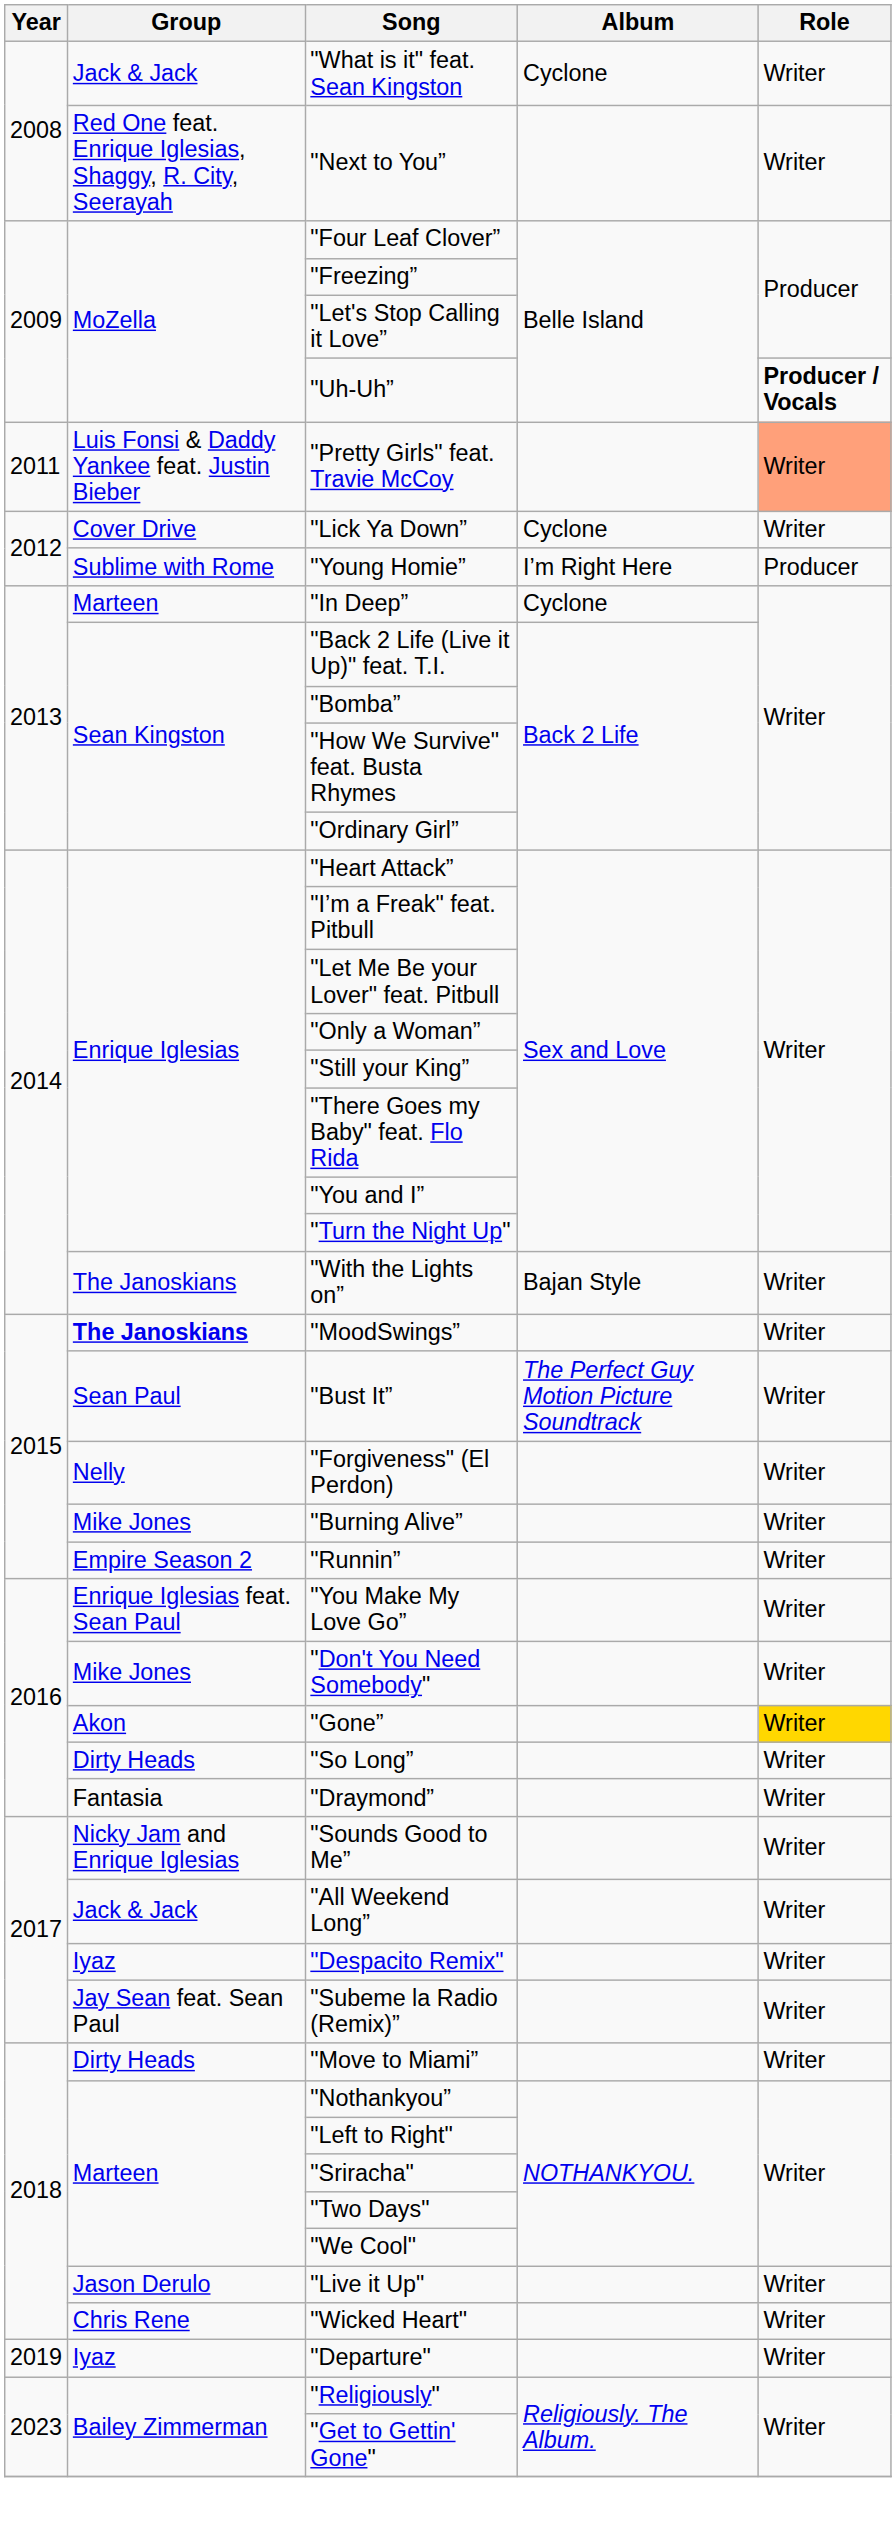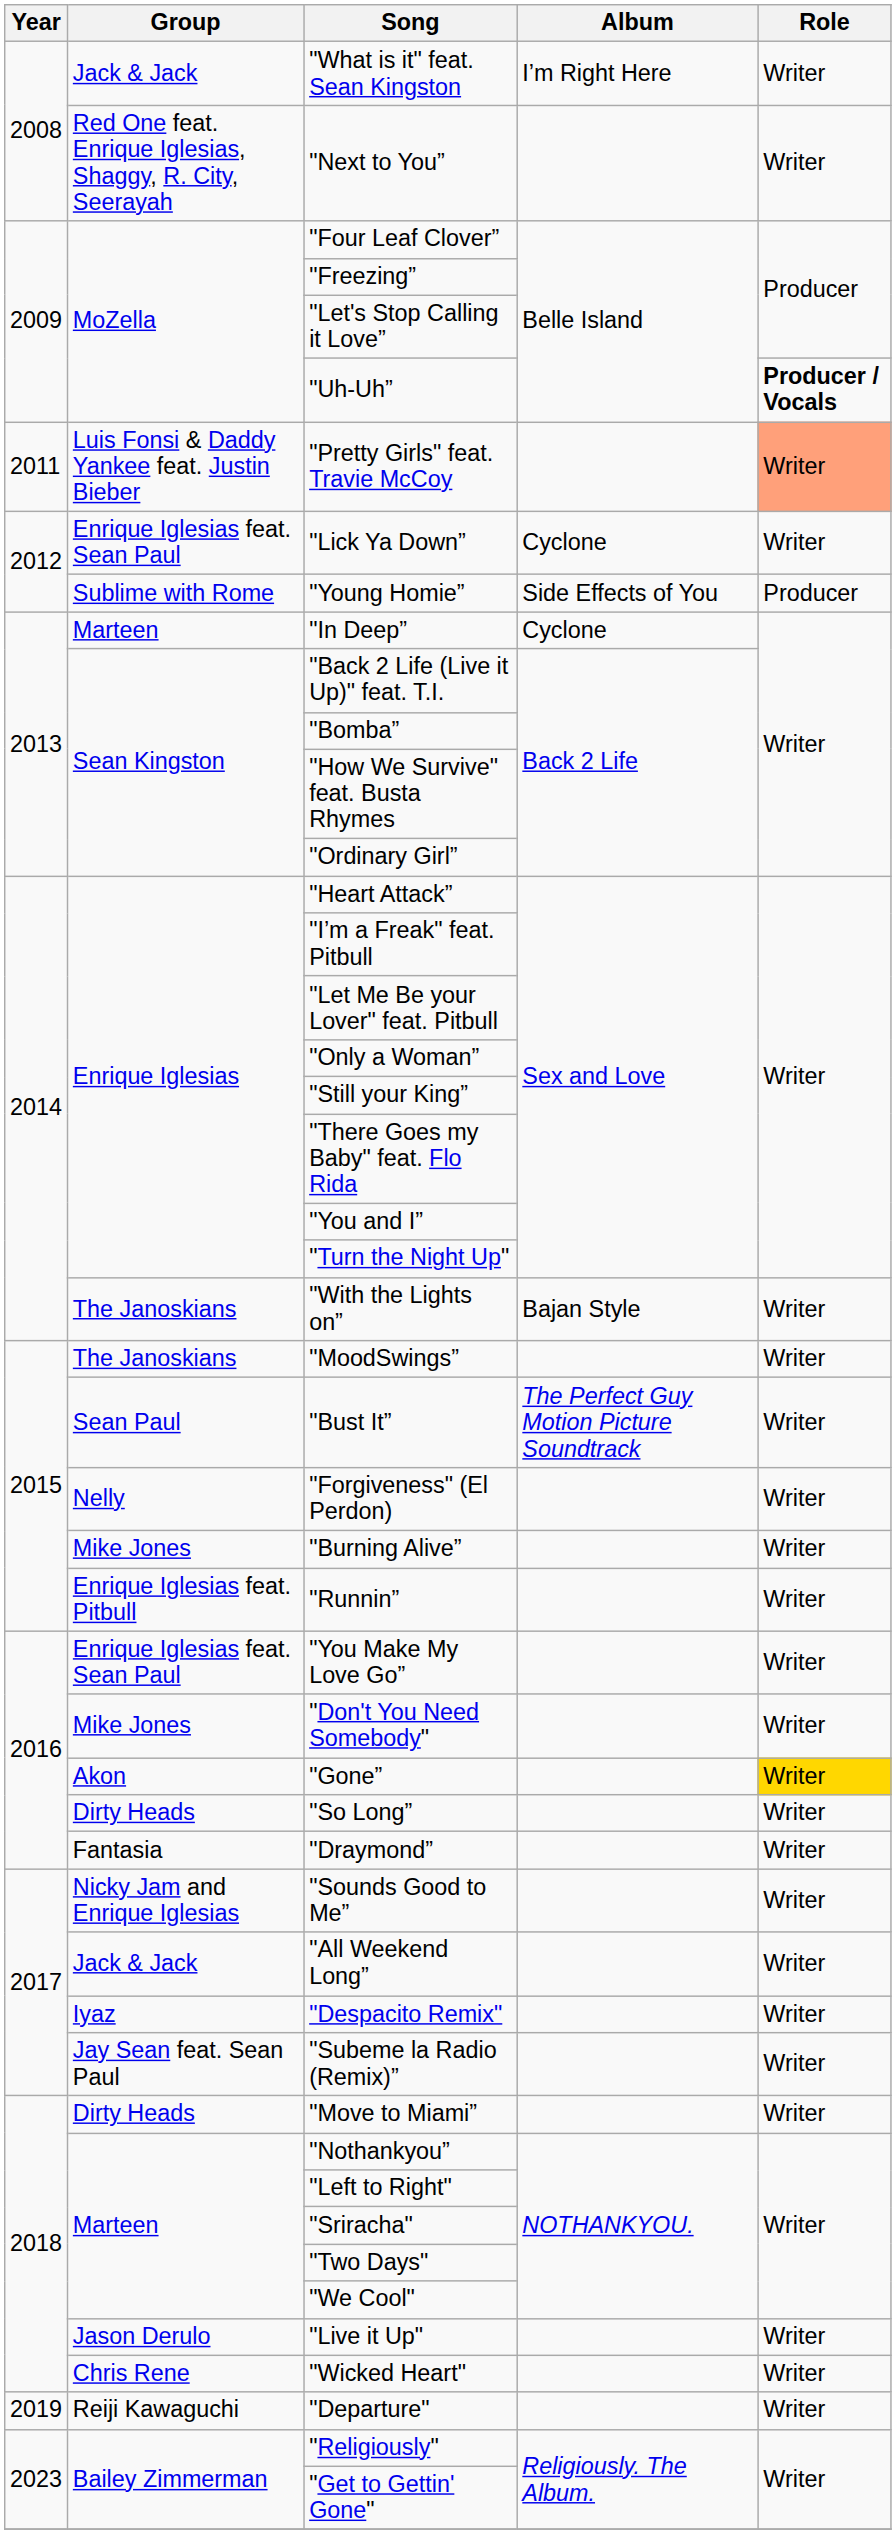 <table class="wikitable">
 <tr>
 <th>Year</th>
 <th>Group</th>
 <th>Song</th>
 <th>Album</th>
 <th>Role</th>
 </tr>
 <tr>
 <td rowspan="2">2008</td>
 <td><a href='#'>Jack & Jack</a></td>
 <td>"What is it" feat. <a href='#'>Sean Kingston</a></td>
-<td>Cyclone</td>
+<td>I’m Right Here</td>
 <td>Writer</td>
 </tr>
 <tr>
 <td><a href='#'>Red One</a> feat. <a href='#'>Enrique Iglesias</a>, <a href='#'>Shaggy</a>, <a href='#'>R. City</a>, <a href='#'>Seerayah</a></td>
 <td>"Next to You”</td>
 <td></td>
 <td>Writer</td>
 </tr>
 <tr>
 <td rowspan="4">2009</td>
 <td rowspan="4"><a href='#'>MoZella</a></td>
 <td>"Four Leaf Clover”</td>
 <td rowspan="4">Belle Island</td>
 <td rowspan="3">Producer</td>
 </tr>
 <tr>
 <td>"Freezing”</td>
 </tr>
 <tr>
 <td>"Let's Stop Calling it Love”</td>
 </tr>
 <tr>
 <td>"Uh-Uh”</td>
 <td><strong>Producer / Vocals</strong></td>
 </tr>
 <tr>
 <td>2011</td>
 <td><a href='#'>Luis Fonsi</a> & <a href='#'>Daddy Yankee</a> feat. <a href='#'>Justin Bieber</a></td>
 <td>"Pretty Girls" feat. <a href='#'>Travie McCoy</a></td>
 <td></td>
 <td style="background: lightsalmon;">Writer</td>
 </tr>
 <tr>
 <td rowspan="2">2012</td>
-<td><a href='#'>Cover Drive</a></td>
+<td><a href='#'>Enrique Iglesias</a> feat. <a href='#'>Sean Paul</a></td>
 <td>"Lick Ya Down”</td>
 <td>Cyclone</td>
 <td>Writer</td>
 </tr>
 <tr>
 <td><a href='#'>Sublime with Rome</a></td>
 <td>"Young Homie”</td>
-<td>I’m Right Here</td>
+<td>Side Effects of You</td>
 <td>Producer</td>
 </tr>
 <tr>
 <td rowspan="5">2013</td>
 <td><a href='#'>Marteen</a></td>
 <td>"In Deep”</td>
 <td>Cyclone</td>
 <td rowspan="5">Writer</td>
 </tr>
 <tr>
 <td rowspan="4"><a href='#'>Sean Kingston</a></td>
 <td>"Back 2 Life (Live it Up)" feat. T.I.</td>
 <td rowspan="4"><a href='#'>Back 2 Life</a></td>
 </tr>
 <tr>
 <td>"Bomba”</td>
 </tr>
 <tr>
 <td>"How We Survive" feat. Busta Rhymes</td>
 </tr>
 <tr>
 <td>"Ordinary Girl”</td>
 </tr>
 <tr>
 <td rowspan="9">2014</td>
 <td rowspan="8"><a href='#'>Enrique Iglesias</a></td>
 <td>"Heart Attack”</td>
 <td rowspan="8"><a href='#'>Sex and Love</a></td>
 <td rowspan="8">Writer</td>
 </tr>
 <tr>
 <td>"I’m a Freak" feat. Pitbull</td>
 </tr>
 <tr>
 <td>"Let Me Be your Lover" feat. Pitbull</td>
 </tr>
 <tr>
 <td>"Only a Woman”</td>
 </tr>
 <tr>
 <td>"Still your King”</td>
 </tr>
 <tr>
 <td>"There Goes my Baby" feat. <a href='#'>Flo Rida</a></td>
 </tr>
 <tr>
 <td>"You and I”</td>
 </tr>
 <tr>
 <td>"<a href='#'>Turn the Night Up</a>"</td>
 </tr>
 <tr>
 <td><a href='#'>The Janoskians</a></td>
 <td>"With the Lights on”</td>
 <td>Bajan Style</td>
 <td>Writer</td>
 </tr>
 <tr>
 <td rowspan="5">2015</td>
-<td><strong><a href='#'>The Janoskians</a></strong></td>
+<td><a href='#'>The Janoskians</a></td>
 <td>"MoodSwings”</td>
 <td></td>
 <td>Writer</td>
 </tr>
 <tr>
 <td><a href='#'>Sean Paul</a></td>
 <td>"Bust It”</td>
 <td><em><a href='#'>The Perfect Guy Motion Picture Soundtrack</a></em></td>
 <td>Writer</td>
 </tr>
 <tr>
 <td><a href='#'>Nelly</a></td>
 <td>"Forgiveness" (El Perdon)</td>
 <td></td>
 <td>Writer</td>
 </tr>
 <tr>
 <td><a href='#'>Mike Jones</a></td>
 <td>"Burning Alive”</td>
 <td></td>
 <td>Writer</td>
 </tr>
 <tr>
-<td><a href='#'>Empire Season 2</a></td>
+<td><a href='#'>Enrique Iglesias</a> feat. <a href='#'>Pitbull</a></td>
 <td>"Runnin”</td>
 <td></td>
 <td>Writer</td>
 </tr>
 <tr>
 <td rowspan="5">2016</td>
 <td><a href='#'>Enrique Iglesias</a> feat. <a href='#'>Sean Paul</a></td>
 <td>"You Make My Love Go”</td>
 <td></td>
 <td>Writer</td>
 </tr>
 <tr>
 <td><a href='#'>Mike Jones</a></td>
 <td>"<a href='#'>Don't You Need Somebody</a>"</td>
 <td></td>
 <td>Writer</td>
 </tr>
 <tr>
 <td><a href='#'>Akon</a></td>
 <td>"Gone”</td>
 <td></td>
 <td style="background: gold;">Writer</td>
 </tr>
 <tr>
 <td><a href='#'>Dirty Heads</a></td>
 <td>"So Long”</td>
 <td></td>
 <td>Writer</td>
 </tr>
 <tr>
 <td>Fantasia</td>
 <td>"Draymond”</td>
 <td></td>
 <td>Writer</td>
 </tr>
 <tr>
 <td rowspan="4">2017</td>
 <td><a href='#'>Nicky Jam</a> and <a href='#'>Enrique Iglesias</a></td>
 <td>"Sounds Good to Me”</td>
 <td></td>
 <td>Writer</td>
 </tr>
 <tr>
 <td><a href='#'>Jack & Jack</a></td>
 <td>"All Weekend Long”</td>
 <td></td>
 <td>Writer</td>
 </tr>
 <tr>
 <td><a href='#'>Iyaz</a></td>
 <td><a href='#'>"Despacito Remix"</a></td>
 <td></td>
 <td>Writer</td>
 </tr>
 <tr>
 <td><a href='#'>Jay Sean</a> feat. Sean Paul</td>
 <td>"Subeme la Radio (Remix)”</td>
 <td></td>
 <td>Writer</td>
 </tr>
 <tr>
 <td rowspan="8">2018</td>
 <td><a href='#'>Dirty Heads</a></td>
 <td>"Move to Miami”</td>
 <td></td>
 <td>Writer</td>
 </tr>
 <tr>
 <td rowspan="5"><a href='#'>Marteen</a></td>
 <td>"Nothankyou”</td>
 <td rowspan="5"><em><a href='#'>NOTHANKYOU.</a></em></td>
 <td rowspan="5">Writer</td>
 </tr>
 <tr>
 <td>"Left to Right"</td>
 </tr>
 <tr>
 <td>"Sriracha"</td>
 </tr>
 <tr>
 <td>"Two Days"</td>
 </tr>
 <tr>
 <td>"We Cool"</td>
 </tr>
 <tr>
 <td><a href='#'>Jason Derulo</a></td>
 <td>"Live it Up"</td>
 <td></td>
 <td>Writer</td>
 </tr>
 <tr>
 <td><a href='#'>Chris Rene</a></td>
 <td>"Wicked Heart"</td>
 <td></td>
 <td>Writer</td>
 </tr>
 <tr>
 <td rowspan="1">2019</td>
-<td><a href='#'>Iyaz</a></td>
+<td>Reiji Kawaguchi</td>
 <td>"Departure"</td>
 <td></td>
 <td>Writer</td>
 </tr>
 <tr>
 <td rowspan="2">2023</td>
 <td rowspan="2"><a href='#'>Bailey Zimmerman</a></td>
 <td>"<a href='#'>Religiously</a>"</td>
 <td rowspan="2"><em><a href='#'>Religiously. The Album.</a></em></td>
 <td rowspan="2">Writer</td>
 </tr>
 <tr>
 <td>"<a href='#'>Get to Gettin' Gone</a>"</td>
 </tr>
 <tr>
 </tr>
 </table>
